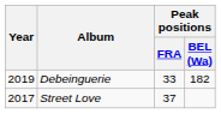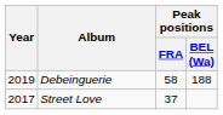 <table class="wikitable">
 <tr>
 <th align="center" rowspan="2" width="10">Year</th>
 <th align="center" rowspan="2" width="150">Album</th>
 <th align="center" colspan="2" width="20">Peak positions</th>
 </tr>
 <tr>
 <th><a href='#'>FRA</a><br></th>
 <th><a href='#'>BEL<br>(Wa)</a><br></th>
 </tr>
 <tr>
 <td>2019</td>
 <td><em>Debeinguerie</em></td>
-<td style="text-align:center;">33</td>
-<td style="text-align:center;">182</td>
+<td style="text-align:center;">58</td>
+<td style="text-align:center;">188</td>
 </tr>
 <tr>
 <td>2017</td>
 <td><em>Street Love</em></td>
 <td style="text-align:center;">37</td>
 <td style="text-align:center;"></td>
 </tr>
 </table>
